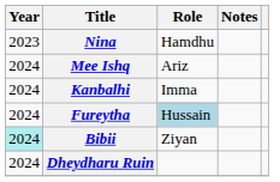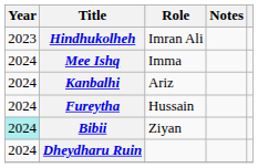 <table class="wikitable sortable plainrowheaders">
 <tr style="background:#ccc; text-align:center;">
 <th scope="col">Year</th>
 <th scope="col">Title</th>
 <th scope="col">Role</th>
 <th scope="col">Notes</th>
 <th scope="col" class="unsortable"></th>
 </tr>
 <tr>
 <td>2023</td>
-<th scope="row"><em><a href='#'>Nina</a></em></th>
-<td>Hamdhu</td>
+<th scope="row"><em><a href='#'>Hindhukolheh</a></em></th>
+<td>Imran Ali</td>
 <td></td>
-<td style="text-align:center;"></td>
+<td style="text-align: center;"></td>
 </tr>
 <tr>
 <td>2024</td>
 <th scope="row"><em><a href='#'>Mee Ishq</a></em></th>
-<td>Ariz</td>
+<td>Imma</td>
 <td></td>
 <td style="text-align: center;"></td>
 </tr>
 <tr>
 <td>2024</td>
 <th scope="row"><em><a href='#'>Kanbalhi</a></em></th>
-<td>Imma</td>
+<td>Ariz</td>
 <td></td>
 <td style="text-align:center;"></td>
 </tr>
 <tr>
 <td>2024</td>
 <th scope="row"><em><a href='#'>Fureytha</a></em></th>
-<td style="background: lightblue;">Hussain</td>
+<td>Hussain</td>
 <td></td>
 <td style="text-align:center;"></td>
 </tr>
 <tr>
 <td style="background: paleturquoise;">2024</td>
 <th scope="row"><em><a href='#'>Bibii</a></em></th>
 <td>Ziyan</td>
 <td></td>
 <td style="text-align:center;"></td>
 </tr>
 <tr>
 <td>2024</td>
 <th scope="row"><em><a href='#'>Dheydharu Ruin</a></em></th>
 <td></td>
 <td></td>
 <td style="text-align:center;"></td>
 </tr>
 <tr>
 </tr>
 </table>
